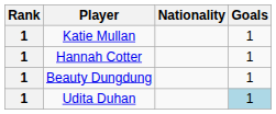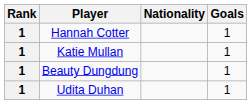 <table class="wikitable sortable" style="text-align:center">
 <tr>
 <th>Rank</th>
 <th>Player</th>
 <th>Nationality</th>
 <th>Goals</th>
 </tr>
 <tr>
 <th>1</th>
-<td><a href='#'>Katie Mullan</a></td>
+<td><a href='#'>Hannah Cotter</a></td>
 <td></td>
 <td>1</td>
 </tr>
 <tr>
 <th>1</th>
-<td><a href='#'>Hannah Cotter</a></td>
+<td><a href='#'>Katie Mullan</a></td>
 <td></td>
 <td>1</td>
 </tr>
 <tr>
 <th>1</th>
 <td><a href='#'>Beauty Dungdung</a></td>
 <td></td>
 <td>1</td>
 </tr>
 <tr>
 <th>1</th>
 <td><a href='#'>Udita Duhan</a></td>
 <td></td>
-<td style="background: lightblue;">1</td>
+<td>1</td>
 </tr>
 </table>
